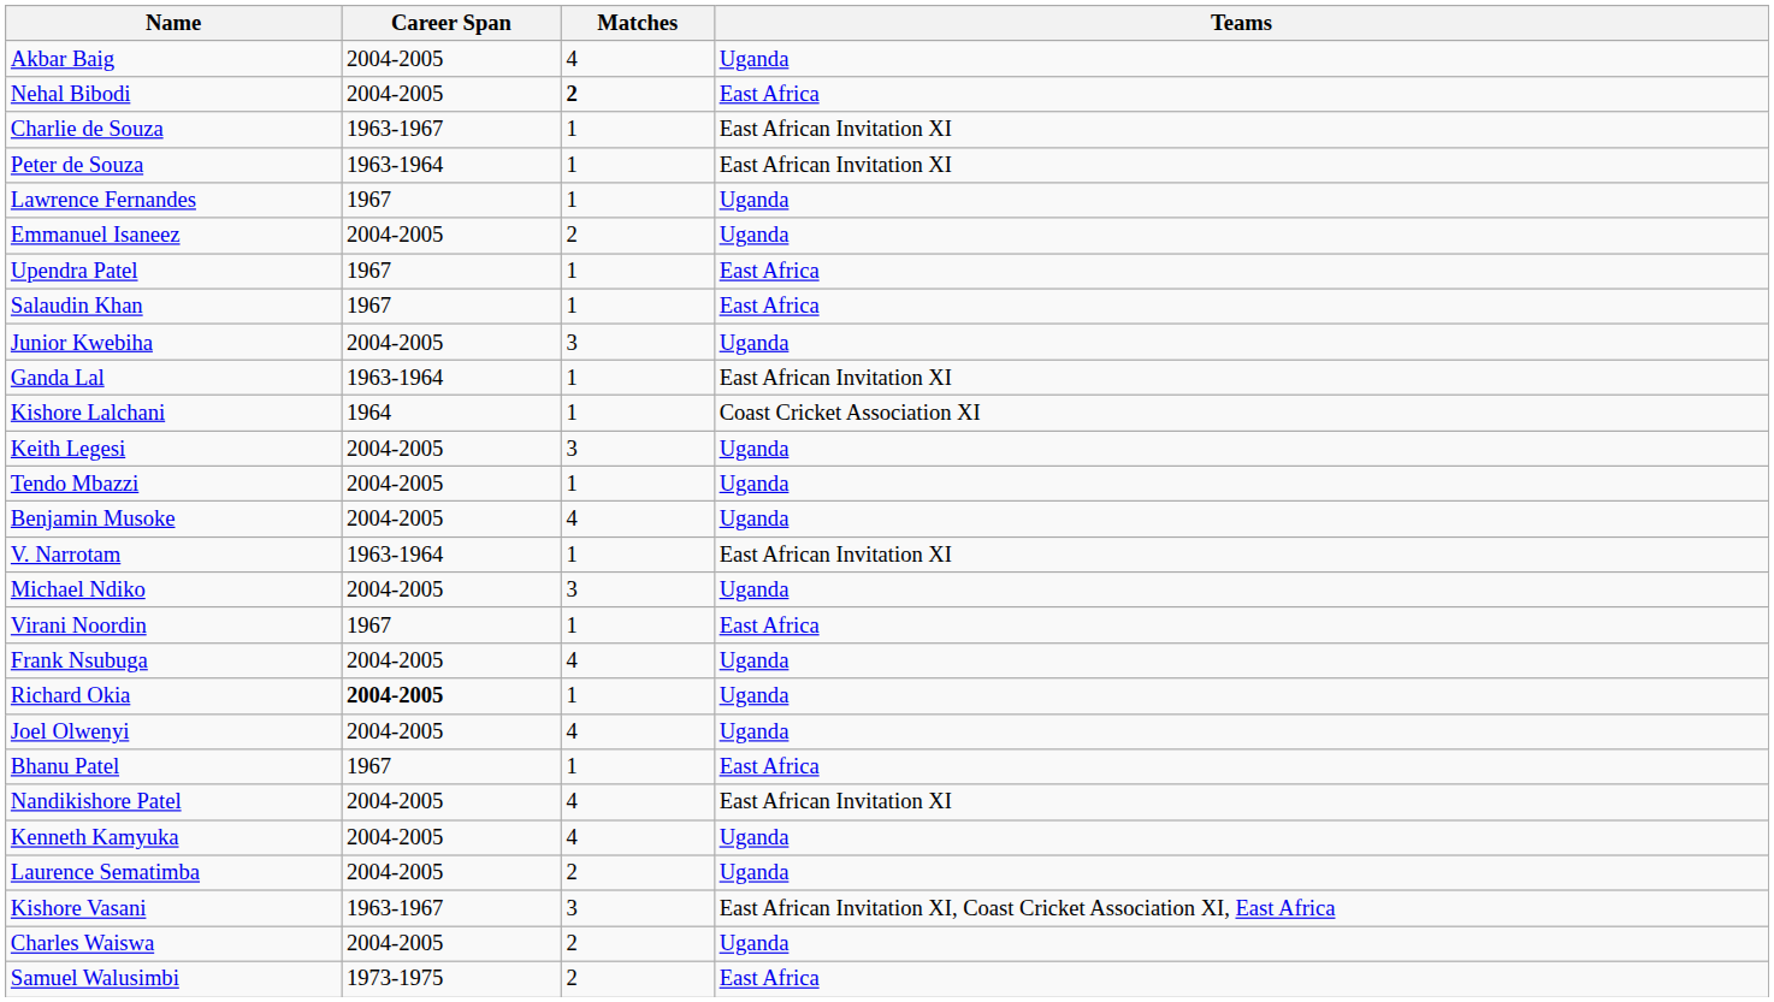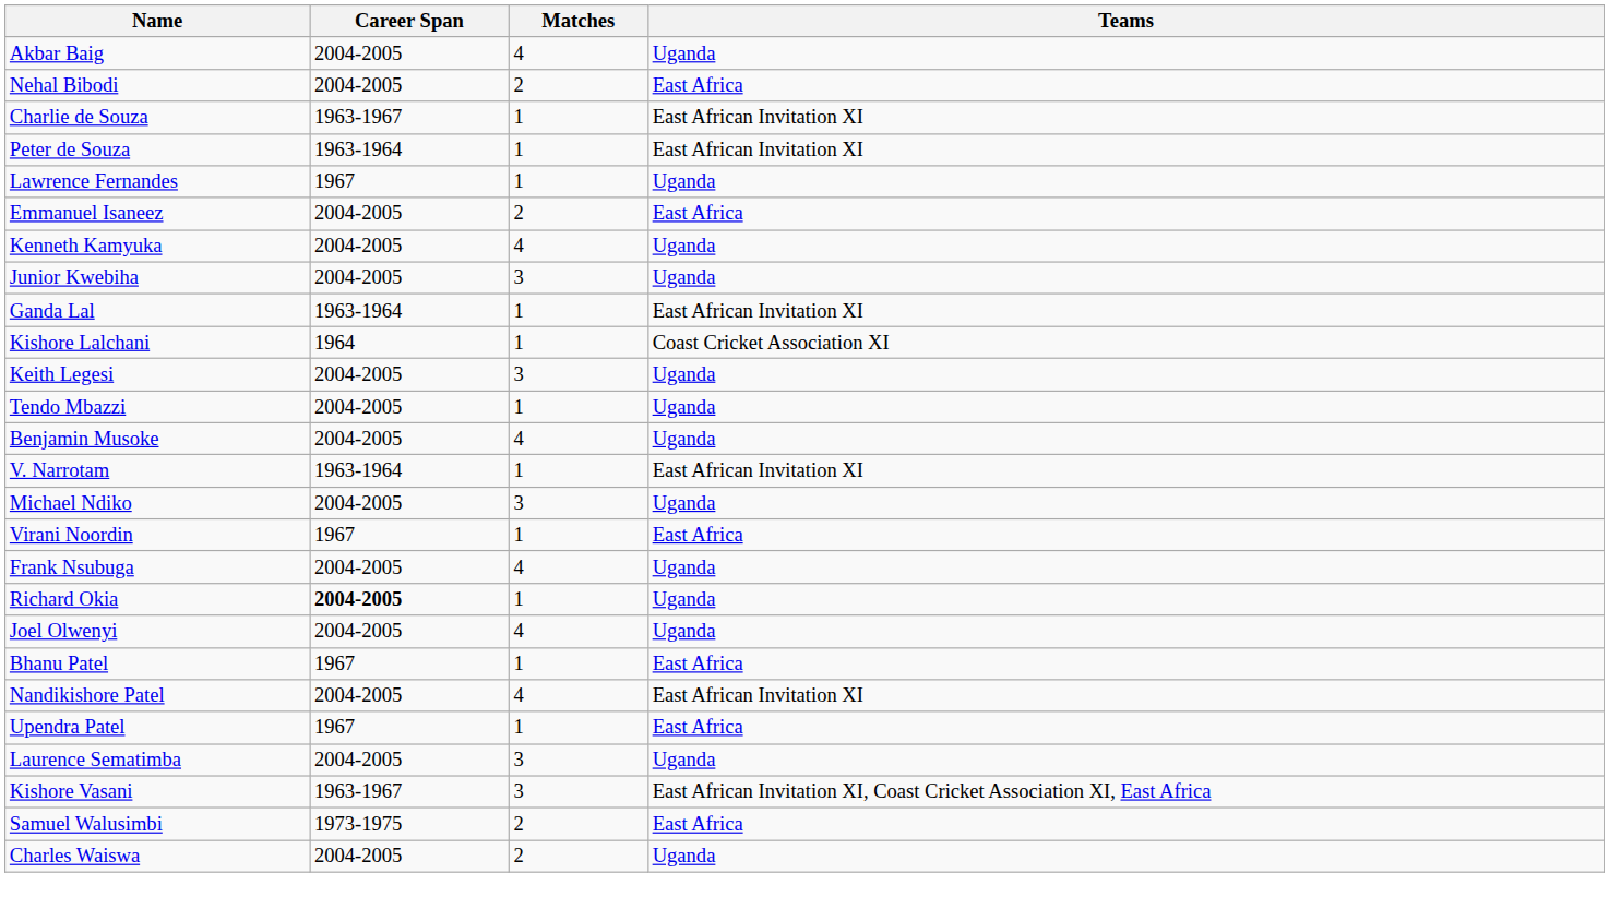 <table class="wikitable" width="100%">
 <tr bgcolor="#efefef">
 <th>Name</th>
 <th>Career Span</th>
 <th>Matches</th>
 <th>Teams</th>
 </tr>
 <tr>
 <td><a href='#'>Akbar Baig</a></td>
 <td>2004-2005</td>
 <td>4</td>
 <td><a href='#'>Uganda</a></td>
 </tr>
 <tr>
 <td><a href='#'>Nehal Bibodi</a></td>
 <td>2004-2005</td>
-<td><strong>2</strong></td>
+<td>2</td>
 <td><a href='#'>East Africa</a></td>
 </tr>
 <tr>
 <td><a href='#'>Charlie de Souza</a></td>
 <td>1963-1967</td>
 <td>1</td>
 <td>East African Invitation XI</td>
 </tr>
 <tr>
 <td><a href='#'>Peter de Souza</a></td>
 <td>1963-1964</td>
 <td>1</td>
 <td>East African Invitation XI</td>
 </tr>
 <tr>
 <td><a href='#'>Lawrence Fernandes</a></td>
 <td>1967</td>
 <td>1</td>
 <td><a href='#'>Uganda</a></td>
 </tr>
 <tr>
 <td><a href='#'>Emmanuel Isaneez</a></td>
 <td>2004-2005</td>
 <td>2</td>
-<td><a href='#'>Uganda</a></td>
-</tr>
-<tr>
-<td><a href='#'>Upendra Patel</a></td>
-<td>1967</td>
-<td>1</td>
 <td><a href='#'>East Africa</a></td>
 </tr>
 <tr>
-<td><a href='#'>Salaudin Khan</a></td>
-<td>1967</td>
-<td>1</td>
-<td><a href='#'>East Africa</a></td>
+<td><a href='#'>Kenneth Kamyuka</a></td>
+<td>2004-2005</td>
+<td>4</td>
+<td><a href='#'>Uganda</a></td>
 </tr>
 <tr>
 <td><a href='#'>Junior Kwebiha</a></td>
 <td>2004-2005</td>
 <td>3</td>
 <td><a href='#'>Uganda</a></td>
 </tr>
 <tr>
 <td><a href='#'>Ganda Lal</a></td>
 <td>1963-1964</td>
 <td>1</td>
 <td>East African Invitation XI</td>
 </tr>
 <tr>
 <td><a href='#'>Kishore Lalchani</a></td>
 <td>1964</td>
 <td>1</td>
 <td>Coast Cricket Association XI</td>
 </tr>
 <tr>
 <td><a href='#'>Keith Legesi</a></td>
 <td>2004-2005</td>
 <td>3</td>
 <td><a href='#'>Uganda</a></td>
 </tr>
 <tr>
 <td><a href='#'>Tendo Mbazzi</a></td>
 <td>2004-2005</td>
 <td>1</td>
 <td><a href='#'>Uganda</a></td>
 </tr>
 <tr>
 <td><a href='#'>Benjamin Musoke</a></td>
 <td>2004-2005</td>
 <td>4</td>
 <td><a href='#'>Uganda</a></td>
 </tr>
 <tr>
 <td><a href='#'>V. Narrotam</a></td>
 <td>1963-1964</td>
 <td>1</td>
 <td>East African Invitation XI</td>
 </tr>
 <tr>
 <td><a href='#'>Michael Ndiko</a></td>
 <td>2004-2005</td>
 <td>3</td>
 <td><a href='#'>Uganda</a></td>
 </tr>
 <tr>
 <td><a href='#'>Virani Noordin</a></td>
 <td>1967</td>
 <td>1</td>
 <td><a href='#'>East Africa</a></td>
 </tr>
 <tr>
 <td><a href='#'>Frank Nsubuga</a></td>
 <td>2004-2005</td>
 <td>4</td>
 <td><a href='#'>Uganda</a></td>
 </tr>
 <tr>
 <td><a href='#'>Richard Okia</a></td>
 <td><strong>2004-2005</strong></td>
 <td>1</td>
 <td><a href='#'>Uganda</a></td>
 </tr>
 <tr>
 <td><a href='#'>Joel Olwenyi</a></td>
 <td>2004-2005</td>
 <td>4</td>
 <td><a href='#'>Uganda</a></td>
 </tr>
 <tr>
 <td><a href='#'>Bhanu Patel</a></td>
 <td>1967</td>
 <td>1</td>
 <td><a href='#'>East Africa</a></td>
 </tr>
 <tr>
 <td><a href='#'>Nandikishore Patel</a></td>
 <td>2004-2005</td>
 <td>4</td>
 <td>East African Invitation XI</td>
 </tr>
 <tr>
-<td><a href='#'>Kenneth Kamyuka</a></td>
-<td>2004-2005</td>
-<td>4</td>
-<td><a href='#'>Uganda</a></td>
+<td><a href='#'>Upendra Patel</a></td>
+<td>1967</td>
+<td>1</td>
+<td><a href='#'>East Africa</a></td>
 </tr>
 <tr>
 <td><a href='#'>Laurence Sematimba</a></td>
 <td>2004-2005</td>
-<td>2</td>
+<td>3</td>
 <td><a href='#'>Uganda</a></td>
 </tr>
 <tr>
 <td><a href='#'>Kishore Vasani</a></td>
 <td>1963-1967</td>
 <td>3</td>
 <td>East African Invitation XI, Coast Cricket Association XI, <a href='#'>East Africa</a></td>
 </tr>
 <tr>
+<td><a href='#'>Samuel Walusimbi</a></td>
+<td>1973-1975</td>
+<td>2</td>
+<td><a href='#'>East Africa</a></td>
+</tr>
+<tr>
 <td><a href='#'>Charles Waiswa</a></td>
 <td>2004-2005</td>
 <td>2</td>
 <td><a href='#'>Uganda</a></td>
 </tr>
-<tr>
-<td><a href='#'>Samuel Walusimbi</a></td>
-<td>1973-1975</td>
-<td>2</td>
-<td><a href='#'>East Africa</a></td>
-</tr>
 </table>
